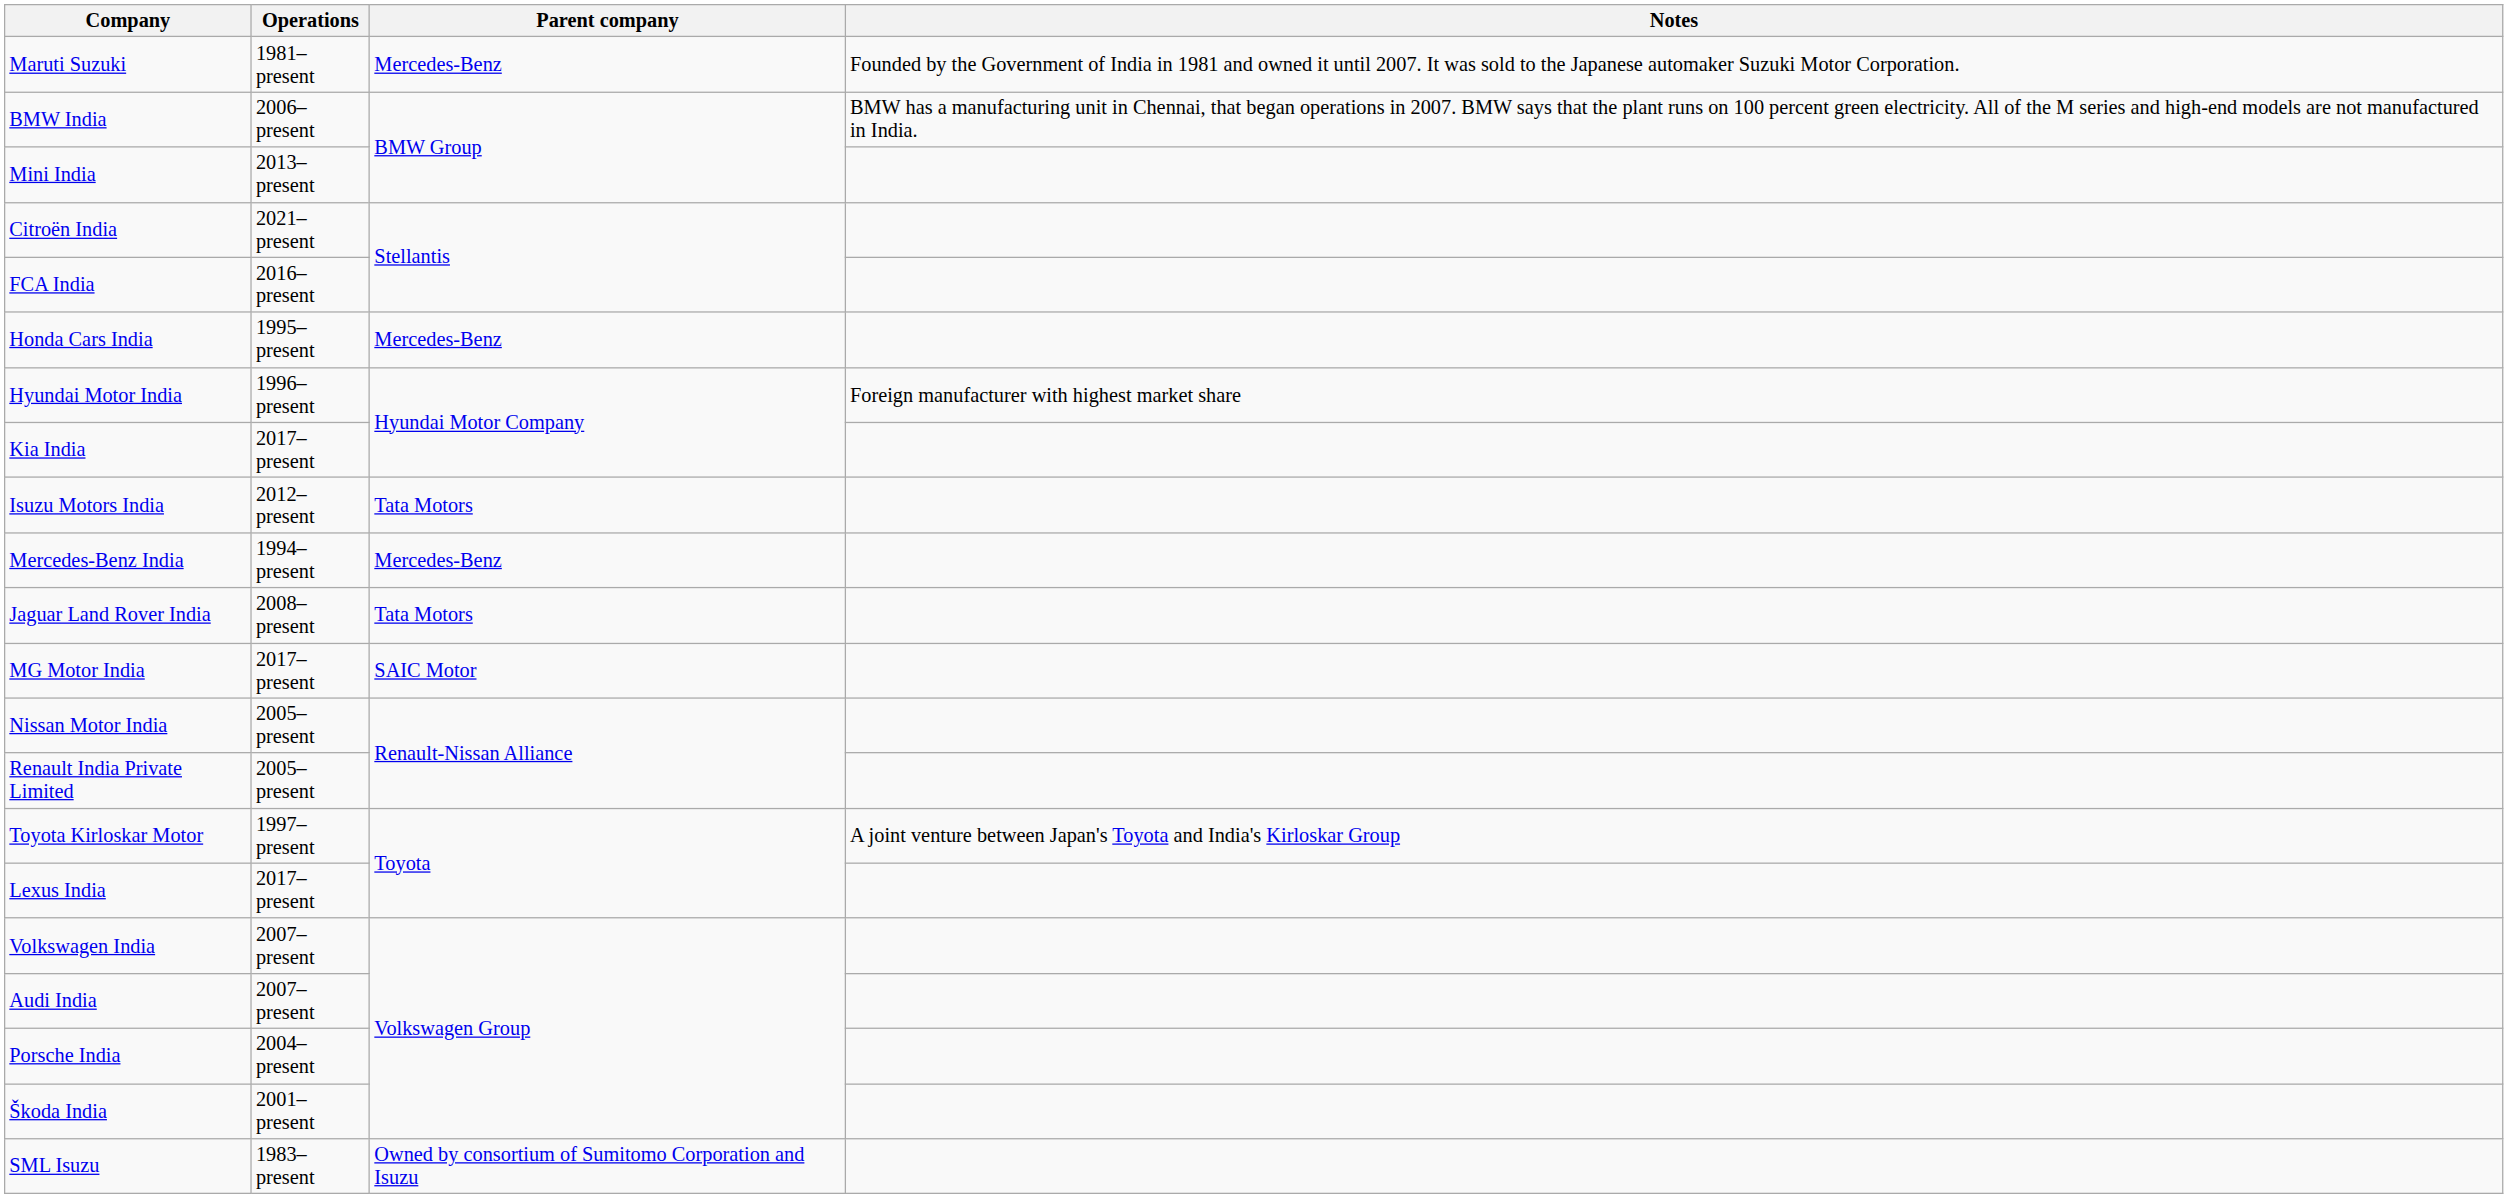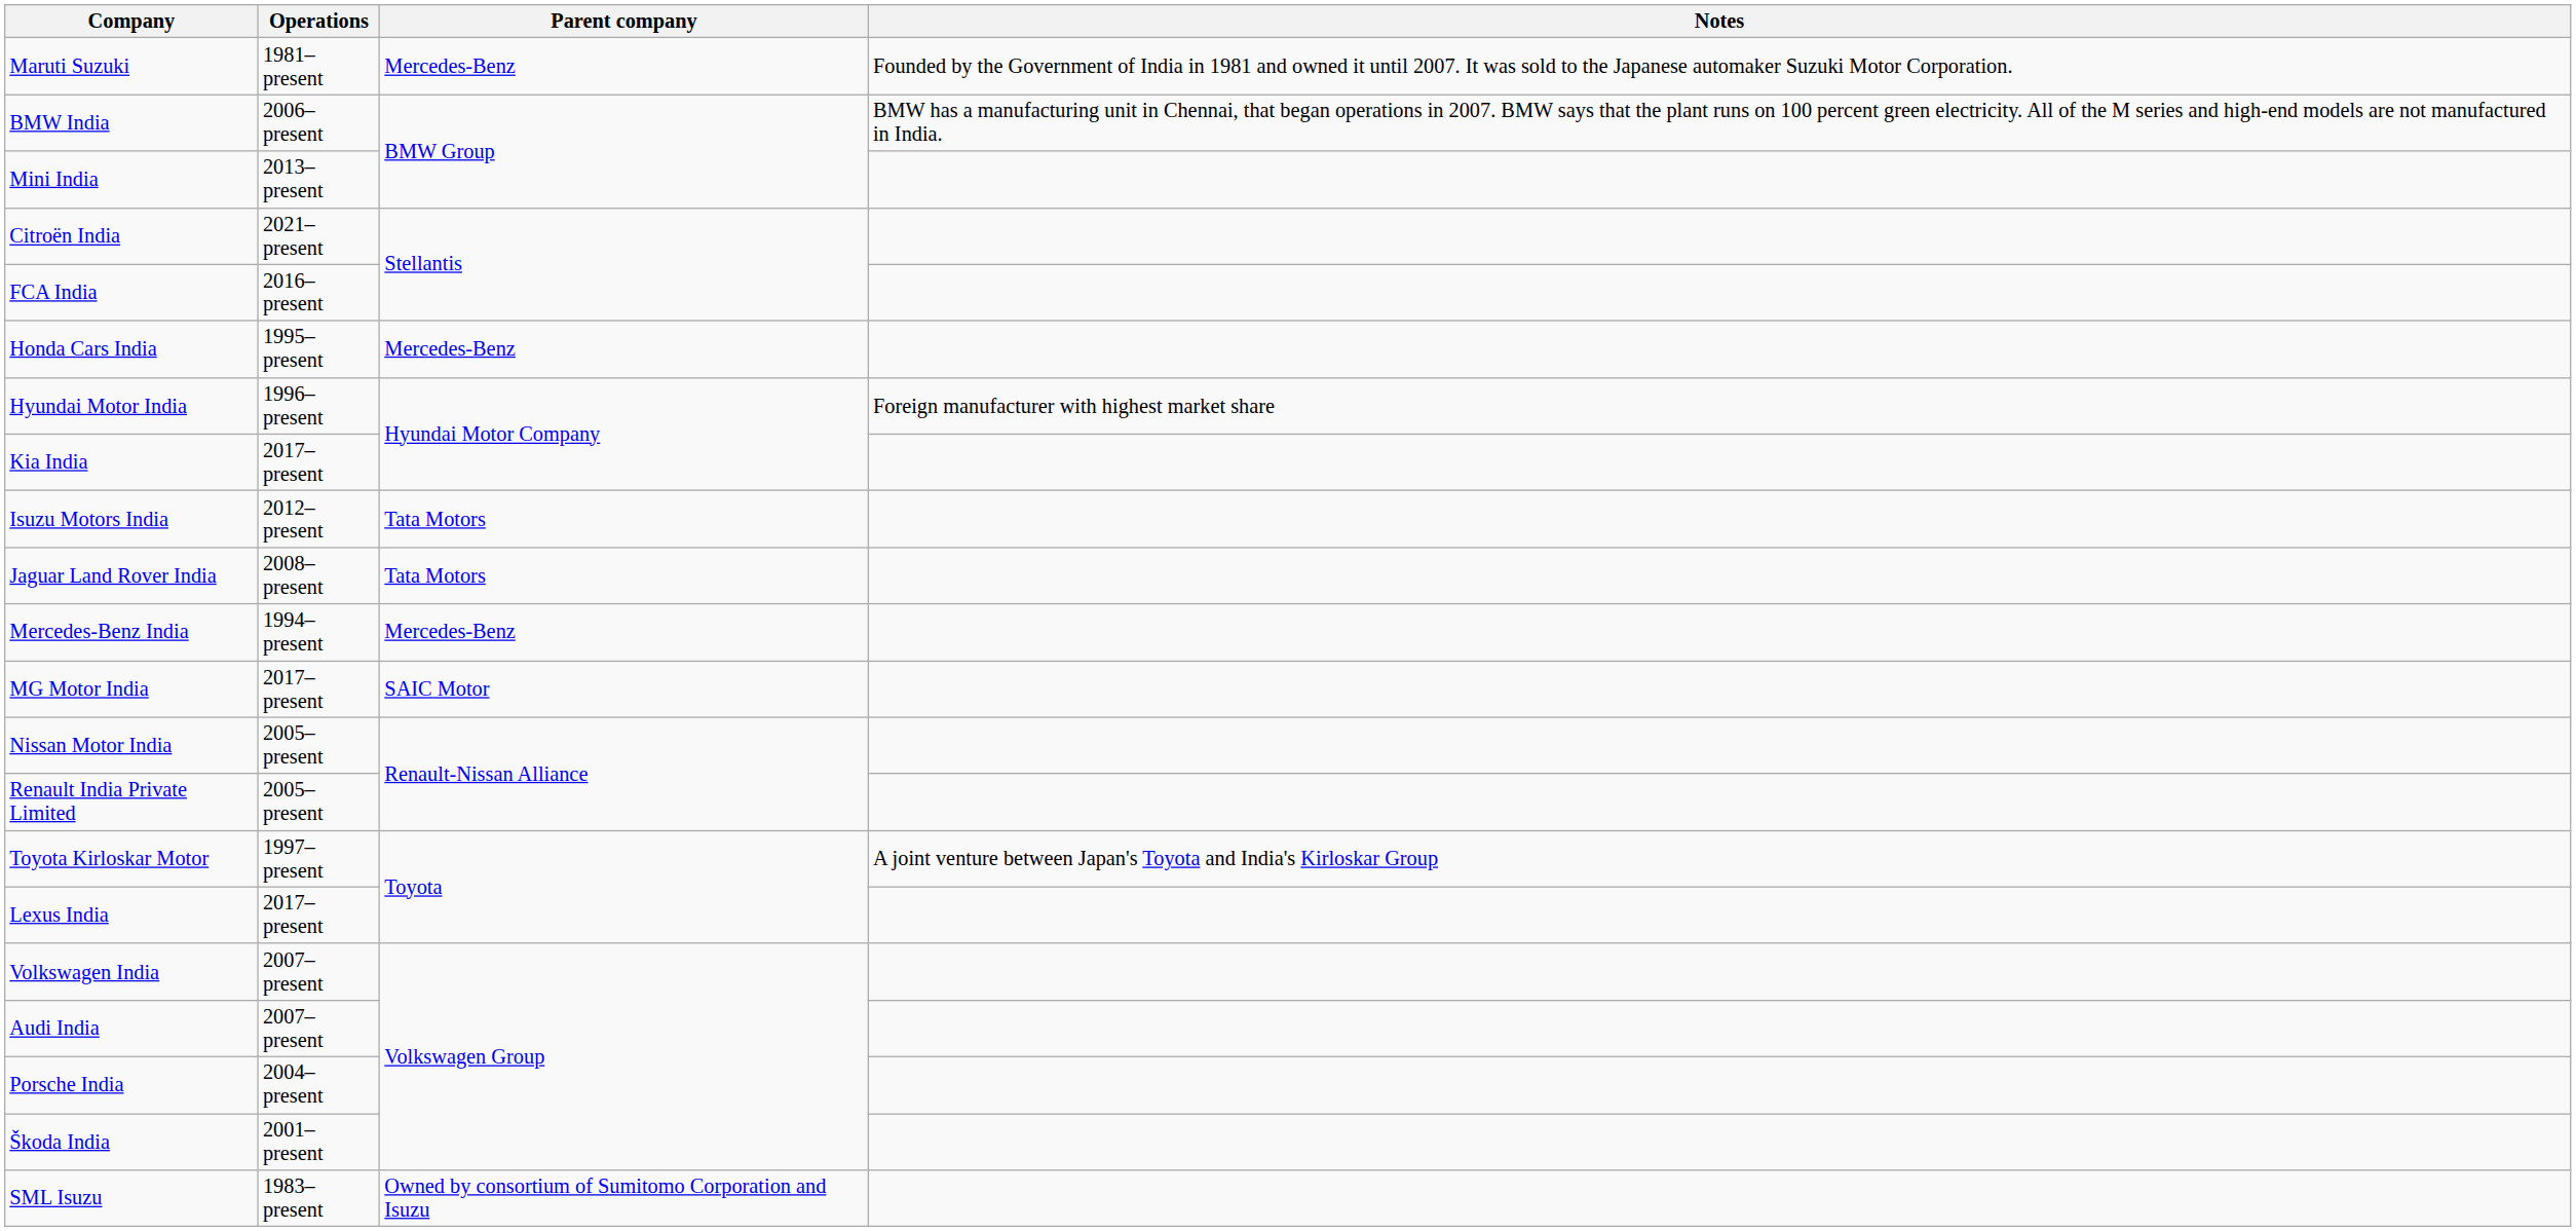 <table class="wikitable sotable">
 <tr>
 <th>Company</th>
 <th>Operations</th>
 <th>Parent company</th>
 <th>Notes</th>
 </tr>
 <tr>
 <td><a href='#'>Maruti Suzuki</a></td>
 <td>1981–present</td>
 <td><a href='#'>Mercedes-Benz</a></td>
 <td>Founded by the Government of India in 1981 and owned it until 2007. It was sold to the Japanese automaker Suzuki Motor Corporation.</td>
 </tr>
 <tr>
 <td><a href='#'>BMW India</a></td>
 <td>2006–present</td>
 <td rowspan="2"><a href='#'>BMW Group</a></td>
 <td>BMW has a manufacturing unit in Chennai, that began operations in 2007. BMW says that the plant runs on 100 percent green electricity. All of the M series and high-end models are not manufactured in India.</td>
 </tr>
 <tr>
 <td><a href='#'>Mini India</a></td>
 <td>2013–present</td>
 <td></td>
 </tr>
 <tr>
 <td><a href='#'>Citroën India</a></td>
 <td>2021–present</td>
 <td rowspan="2"><a href='#'>Stellantis</a></td>
 <td></td>
 </tr>
 <tr>
 <td><a href='#'>FCA India</a></td>
 <td>2016–present</td>
 <td></td>
 </tr>
 <tr>
 <td><a href='#'>Honda Cars India</a></td>
 <td>1995–present</td>
 <td><a href='#'>Mercedes-Benz</a></td>
 <td></td>
 </tr>
 <tr>
 <td><a href='#'>Hyundai Motor India</a></td>
 <td>1996–present</td>
 <td rowspan="2"><a href='#'>Hyundai Motor Company</a></td>
 <td>Foreign manufacturer with highest market share</td>
 </tr>
 <tr>
 <td><a href='#'>Kia India</a></td>
 <td>2017–present</td>
 <td></td>
 </tr>
 <tr>
 <td><a href='#'>Isuzu Motors India</a></td>
 <td>2012–present</td>
 <td><a href='#'>Tata Motors</a></td>
 <td></td>
 </tr>
 <tr>
+<td><a href='#'>Jaguar Land Rover India</a></td>
+<td>2008–present</td>
+<td><a href='#'>Tata Motors</a></td>
+<td></td>
+</tr>
+<tr>
 <td><a href='#'>Mercedes-Benz India</a></td>
 <td>1994–present</td>
 <td><a href='#'>Mercedes-Benz</a></td>
-<td></td>
-</tr>
-<tr>
-<td><a href='#'>Jaguar Land Rover India</a></td>
-<td>2008–present</td>
-<td><a href='#'>Tata Motors</a></td>
 <td></td>
 </tr>
 <tr>
 <td><a href='#'>MG Motor India</a></td>
 <td>2017–present</td>
 <td><a href='#'>SAIC Motor</a></td>
 <td></td>
 </tr>
 <tr>
 <td><a href='#'>Nissan Motor India</a></td>
 <td>2005–present</td>
 <td rowspan="2"><a href='#'>Renault-Nissan Alliance</a></td>
 <td></td>
 </tr>
 <tr>
 <td><a href='#'>Renault India Private Limited</a></td>
 <td>2005–present</td>
 <td></td>
 </tr>
 <tr>
 <td><a href='#'>Toyota Kirloskar Motor</a></td>
 <td>1997–present</td>
 <td rowspan="2"><a href='#'>Toyota</a></td>
 <td>A joint venture between Japan's <a href='#'>Toyota</a> and India's <a href='#'>Kirloskar Group</a></td>
 </tr>
 <tr>
 <td><a href='#'>Lexus India</a></td>
 <td>2017–present</td>
 <td></td>
 </tr>
 <tr>
 <td><a href='#'>Volkswagen India</a></td>
 <td>2007–present</td>
 <td rowspan="4"><a href='#'>Volkswagen Group</a></td>
 <td></td>
 </tr>
 <tr>
 <td><a href='#'>Audi India</a></td>
 <td>2007–present</td>
 <td></td>
 </tr>
 <tr>
 <td><a href='#'>Porsche India</a></td>
 <td>2004–present</td>
 <td></td>
 </tr>
 <tr>
 <td><a href='#'>Škoda India</a></td>
 <td>2001–present</td>
 <td></td>
 </tr>
 <tr>
 <td><a href='#'>SML Isuzu</a></td>
 <td>1983–present</td>
 <td rowspan="2"><a href='#'>Owned by consortium of Sumitomo Corporation  and Isuzu</a></td>
 <td></td>
 </tr>
 </table>
